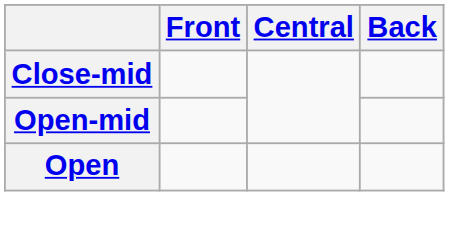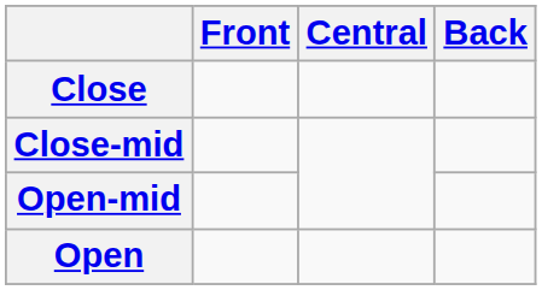 <table class="wikitable" style="text-align:center">
 <tr>
 <th></th>
 <th><a href='#'>Front</a></th>
 <th><a href='#'>Central</a></th>
 <th><a href='#'>Back</a></th>
+</tr>
+<tr>
+<th><a href='#'>Close</a></th>
+<td></td>
+<td></td>
+<td></td>
 </tr>
 <tr>
 <th><a href='#'>Close-mid</a></th>
 <td></td>
 <td rowspan="2"></td>
 <td></td>
 </tr>
 <tr>
 <th><a href='#'>Open-mid</a></th>
 <td></td>
 <td></td>
 </tr>
 <tr>
 <th><a href='#'>Open</a></th>
 <td></td>
 <td></td>
 <td></td>
 </tr>
 </table>
